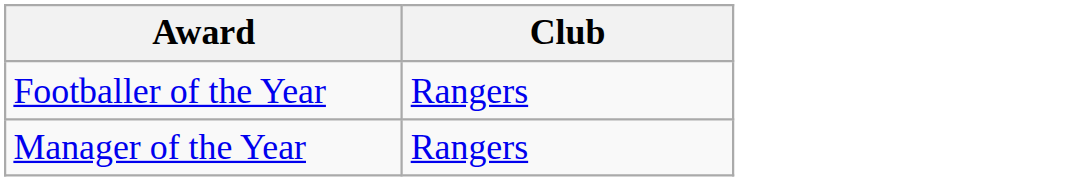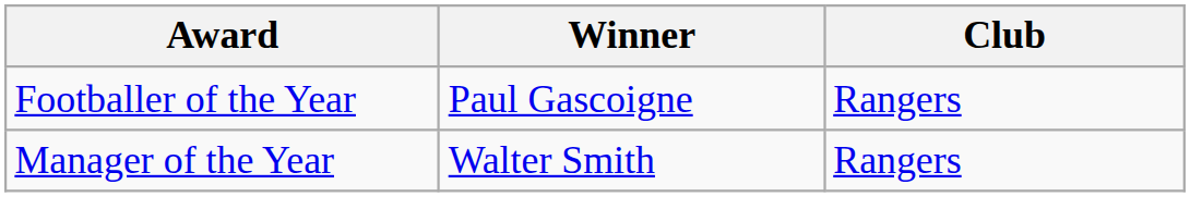 <table class="wikitable">
 <tr>
 <th width=170>Award</th>
+<th width=150>Winner</th>
 <th width=140>Club</th>
 </tr>
 <tr>
 <td><a href='#'>Footballer of the Year</a></td>
+<td> <a href='#'>Paul Gascoigne</a></td>
 <td><a href='#'>Rangers</a></td>
 </tr>
 <tr>
 <td><a href='#'>Manager of the Year</a></td>
+<td> <a href='#'>Walter Smith</a></td>
 <td><a href='#'>Rangers</a></td>
 </tr>
 </table>
